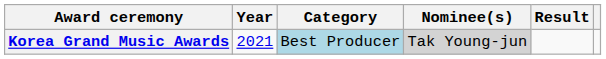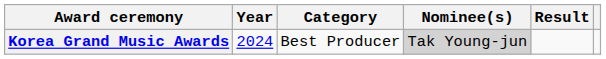 <table class="wikitable plainrowheaders" style="text-align:center">
 <tr>
 <th scope="col">Award ceremony</th>
 <th scope="col">Year</th>
 <th scope="col">Category</th>
 <th scope="col">Nominee(s)</th>
 <th scope="col">Result</th>
 <th scope="col" class="unsortable"></th>
 </tr>
 <tr>
 <th scope="row"><a href='#'>Korea Grand Music Awards</a></th>
-<td><a href='#'>2021</a></td>
-<td style="background: lightblue; text-align:left">Best Producer</td>
+<td><a href='#'>2024</a></td>
+<td style="text-align:left">Best Producer</td>
 <td style="background: lightgrey;">Tak Young-jun</td>
 <td></td>
 <td></td>
 </tr>
 </table>
